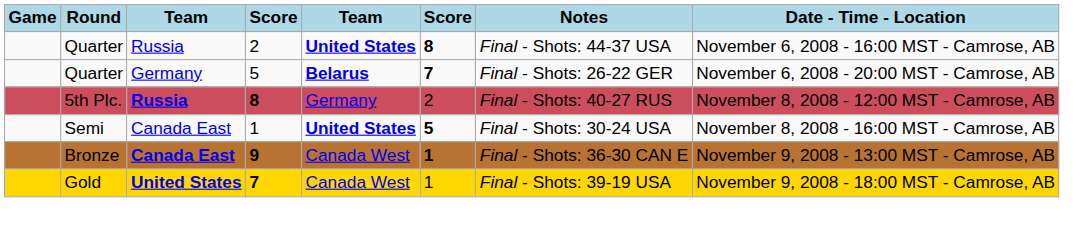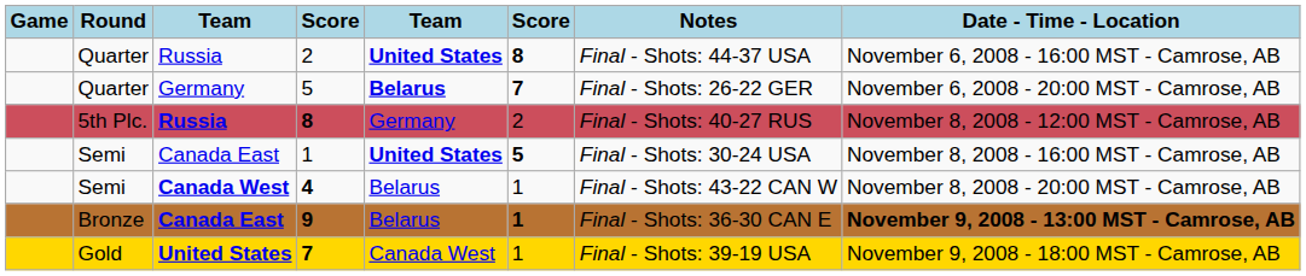 <table class="wikitable">
 <tr>
 <th style="background:lightblue;">Game</th>
 <th style="background:lightblue;">Round</th>
 <th style="background:lightblue;">Team</th>
 <th style="background:lightblue;">Score</th>
 <th style="background:lightblue;">Team</th>
 <th style="background:lightblue;">Score</th>
 <th style="background:lightblue;">Notes</th>
 <th style="background:lightblue;">Date - Time - Location</th>
 </tr>
 <tr bgcolor=>
 <td></td>
 <td>Quarter</td>
 <td><a href='#'>Russia</a></td>
 <td>2</td>
 <td><strong><a href='#'>United States</a></strong></td>
 <td><strong>8</strong></td>
 <td><em>Final</em> - Shots: 44-37 USA</td>
 <td>November 6, 2008 - 16:00 MST - Camrose, AB</td>
 </tr>
 <tr bgcolor=>
 <td></td>
 <td>Quarter</td>
 <td><a href='#'>Germany</a></td>
 <td>5</td>
 <td><strong><a href='#'>Belarus</a></strong></td>
 <td><strong>7</strong></td>
 <td><em>Final</em> - Shots: 26-22 GER</td>
 <td>November 6, 2008 - 20:00 MST - Camrose, AB</td>
 </tr>
 <tr bgcolor= "CC4E5C">
 <td></td>
 <td>5th Plc.</td>
 <td><strong><a href='#'>Russia</a></strong></td>
 <td><strong>8</strong></td>
 <td><a href='#'>Germany</a></td>
 <td>2</td>
 <td><em>Final</em> - Shots: 40-27 RUS</td>
 <td>November 8, 2008 - 12:00 MST - Camrose, AB</td>
 </tr>
 <tr bgcolor=>
 <td></td>
 <td>Semi</td>
 <td><a href='#'>Canada East</a></td>
 <td>1</td>
 <td><strong><a href='#'>United States</a></strong></td>
 <td><strong>5</strong></td>
 <td><em>Final</em> - Shots: 30-24 USA</td>
 <td>November 8, 2008 - 16:00 MST - Camrose, AB</td>
 </tr>
+<tr bgcolor=>
+<td></td>
+<td>Semi</td>
+<td><strong><a href='#'>Canada West</a></strong></td>
+<td><strong>4</strong></td>
+<td><a href='#'>Belarus</a></td>
+<td>1</td>
+<td><em>Final</em> - Shots: 43-22 CAN W</td>
+<td>November 8, 2008 - 20:00 MST - Camrose, AB</td>
+</tr>
 <tr bgcolor= "B87333">
 <td></td>
 <td>Bronze</td>
 <td><strong><a href='#'>Canada East</a></strong></td>
 <td><strong>9</strong></td>
-<td><a href='#'>Canada West</a></td>
+<td><a href='#'>Belarus</a></td>
 <td><strong>1</strong></td>
 <td><em>Final</em> - Shots: 36-30 CAN E</td>
-<td>November 9, 2008 - 13:00 MST - Camrose, AB</td>
+<td><strong>November 9, 2008 - 13:00 MST - Camrose, AB</strong></td>
 </tr>
 <tr bgcolor= "FFD700">
 <td></td>
 <td>Gold</td>
 <td><strong><a href='#'>United States</a></strong></td>
 <td><strong>7</strong></td>
 <td><a href='#'>Canada West</a></td>
 <td>1</td>
 <td><em>Final</em> - Shots: 39-19 USA</td>
 <td>November 9, 2008 - 18:00 MST - Camrose, AB</td>
 </tr>
 </table>
